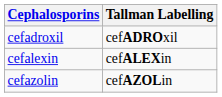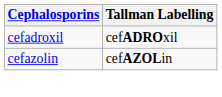 <table class="wikitable">
 <tr>
 <th><a href='#'>Cephalosporins</a></th>
 <th>Tallman Labelling</th>
 </tr>
 <tr>
 <td><a href='#'>cefadroxil</a></td>
 <td>cef<strong>ADRO</strong>xil</td>
 </tr>
 <tr>
-<td><a href='#'>cefalexin</a></td>
-<td>cef<strong>ALEX</strong>in</td>
-</tr>
-<tr>
 <td><a href='#'>cefazolin</a></td>
 <td>cef<strong>AZOL</strong>in</td>
 </tr>
 </table>
